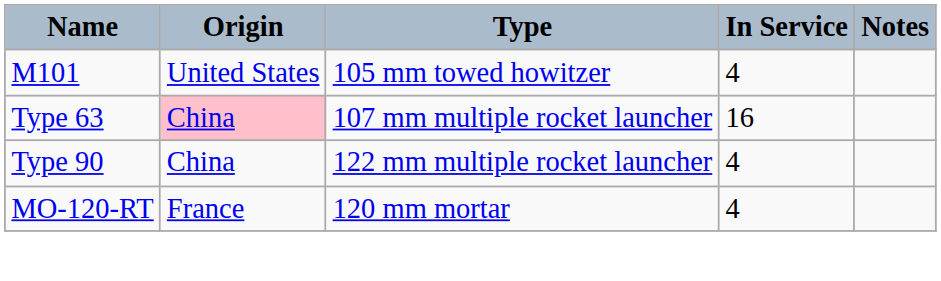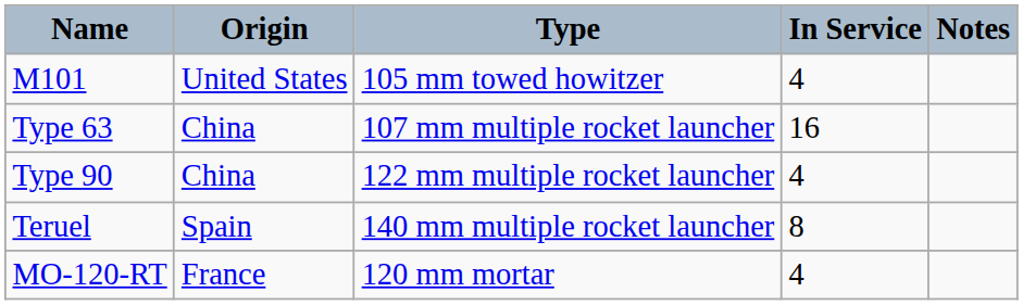 <table class="wikitable">
 <tr>
 <th style="text-align:center; background:#aabccc;">Name</th>
 <th style="text-align:center; background:#aabccc;">Origin</th>
 <th style="text-align:center; background:#aabccc;">Type</th>
 <th style="text-align:center; background:#aabccc;">In Service</th>
 <th style="text-align:center; background:#aabccc;">Notes</th>
 </tr>
 <tr>
 <td><a href='#'>M101</a></td>
 <td><a href='#'>United States</a></td>
 <td><a href='#'>105 mm towed howitzer</a></td>
 <td>4</td>
 <td></td>
 </tr>
 <tr>
 <td><a href='#'>Type 63</a></td>
-<td style="background: pink;"><a href='#'>China</a></td>
+<td><a href='#'>China</a></td>
 <td><a href='#'>107 mm multiple rocket launcher</a></td>
 <td>16</td>
 <td></td>
 </tr>
 <tr>
 <td><a href='#'>Type 90</a></td>
 <td><a href='#'>China</a></td>
 <td><a href='#'>122 mm multiple rocket launcher</a></td>
 <td>4</td>
 <td></td>
 </tr>
 <tr>
+<td><a href='#'>Teruel</a></td>
+<td><a href='#'>Spain</a></td>
+<td><a href='#'>140 mm multiple rocket launcher</a></td>
+<td>8</td>
+<td></td>
+</tr>
+<tr>
 <td><a href='#'>MO-120-RT</a></td>
 <td><a href='#'>France</a></td>
 <td><a href='#'>120 mm mortar</a></td>
 <td>4</td>
 <td></td>
 </tr>
 </table>
